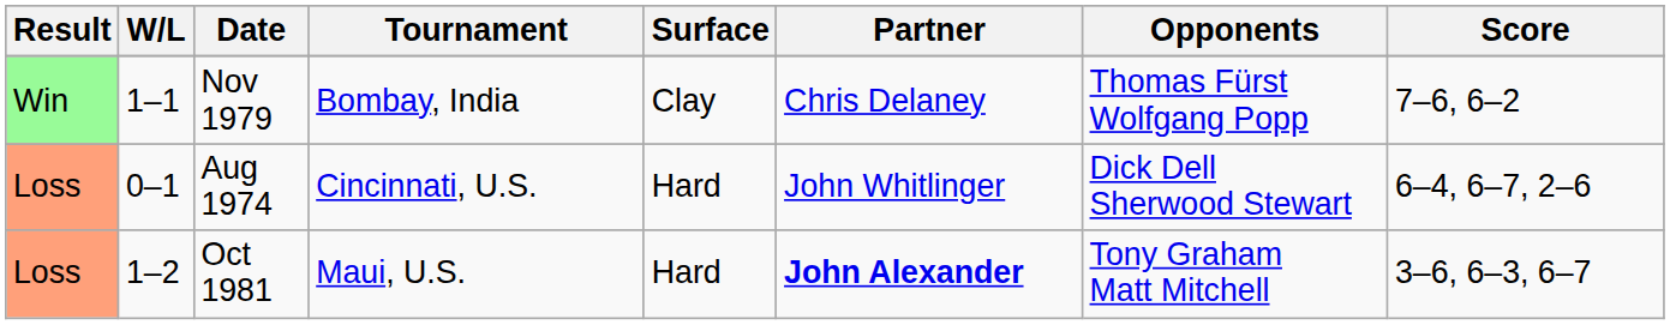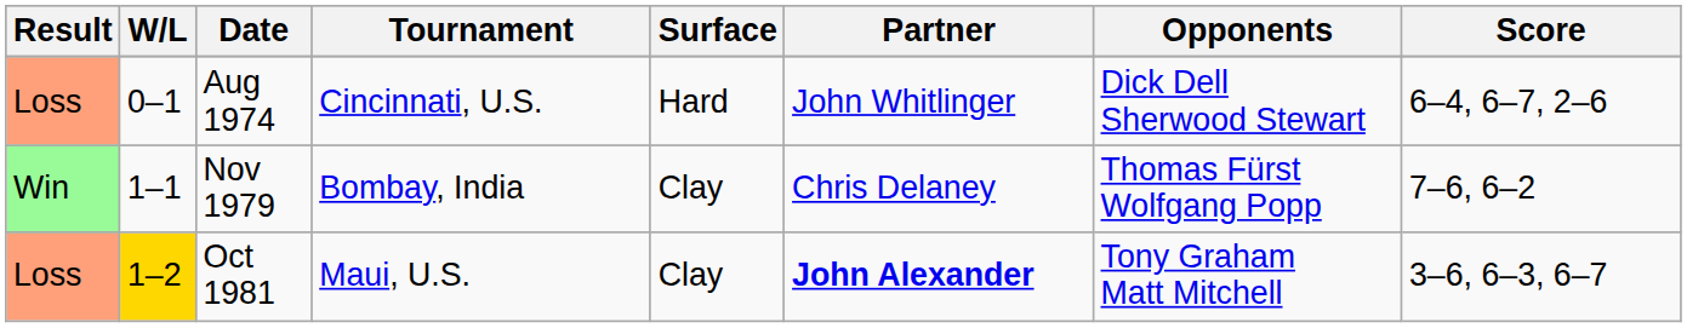 <table class="sortable wikitable">
 <tr>
 <th style="width:40px">Result</th>
 <th style="width:30px" class="unsortable">W/L</th>
 <th style="width:50px">Date</th>
 <th style="width:160px">Tournament</th>
 <th style="width:50px">Surface</th>
 <th style="width:145px">Partner</th>
 <th style="width:145px">Opponents</th>
 <th style="width:130px" class="unsortable">Score</th>
 </tr>
 <tr>
 </tr>
 <tr>
+<td style="background:#ffa07a;">Loss</td>
+<td>0–1</td>
+<td>Aug 1974</td>
+<td><a href='#'>Cincinnati</a>, U.S.</td>
+<td>Hard</td>
+<td> <a href='#'>John Whitlinger</a></td>
+<td> <a href='#'>Dick Dell</a> <br>  <a href='#'>Sherwood Stewart</a></td>
+<td>6–4, 6–7, 2–6</td>
+</tr>
+<tr>
 <td style="background:#98fb98;">Win</td>
 <td>1–1</td>
 <td>Nov 1979</td>
 <td><a href='#'>Bombay</a>, India</td>
 <td>Clay</td>
 <td> <a href='#'>Chris Delaney</a></td>
 <td> <a href='#'>Thomas Fürst</a> <br>  <a href='#'>Wolfgang Popp</a></td>
 <td>7–6, 6–2</td>
 </tr>
 <tr>
 <td style="background:#ffa07a;">Loss</td>
-<td>0–1</td>
-<td>Aug 1974</td>
-<td><a href='#'>Cincinnati</a>, U.S.</td>
-<td>Hard</td>
-<td> <a href='#'>John Whitlinger</a></td>
-<td> <a href='#'>Dick Dell</a> <br>  <a href='#'>Sherwood Stewart</a></td>
-<td>6–4, 6–7, 2–6</td>
-</tr>
-<tr>
-<td style="background:#ffa07a;">Loss</td>
-<td>1–2</td>
+<td style="background: gold;">1–2</td>
 <td>Oct 1981</td>
 <td><a href='#'>Maui</a>, U.S.</td>
-<td>Hard</td>
+<td>Clay</td>
 <td><strong> <a href='#'>John Alexander</a></strong></td>
 <td> <a href='#'>Tony Graham</a> <br>  <a href='#'>Matt Mitchell</a></td>
 <td>3–6, 6–3, 6–7</td>
 </tr>
 </table>
